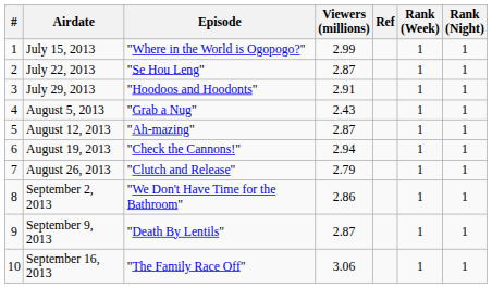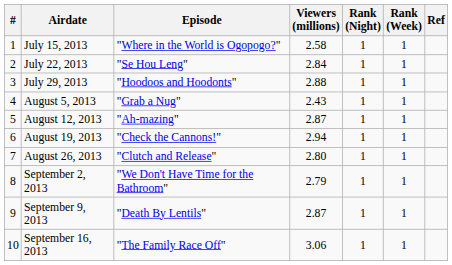 <table class="wikitable" style="text-align:center;">
 <tr>
 <th>#</th>
 <th>Airdate</th>
 <th>Episode</th>
 <th>Viewers<br>(millions)</th>
+<th>Rank<br>(Night)</th>
+<th>Rank<br>(Week)</th>
 <th>Ref</th>
-<th>Rank<br>(Week)</th>
-<th>Rank<br>(Night)</th>
 </tr>
 <tr>
 <td>1</td>
 <td style="text-align:left;">July 15, 2013</td>
 <td style="text-align:left;">"<a href='#'>Where in the World is Ogopogo?</a>"</td>
-<td>2.99</td>
-<td></td>
+<td>2.58</td>
 <td>1</td>
 <td>1</td>
+<td></td>
 </tr>
 <tr>
 <td>2</td>
 <td style="text-align:left;">July 22, 2013</td>
 <td style="text-align:left;">"<a href='#'>Se Hou Leng</a>"</td>
-<td>2.87</td>
-<td></td>
+<td>2.84</td>
 <td>1</td>
 <td>1</td>
+<td></td>
 </tr>
 <tr>
 <td>3</td>
 <td style="text-align:left;">July 29, 2013</td>
 <td style="text-align:left;">"<a href='#'>Hoodoos and Hoodonts</a>"</td>
-<td>2.91</td>
-<td></td>
+<td>2.88</td>
 <td>1</td>
 <td>1</td>
+<td></td>
 </tr>
 <tr>
 <td>4</td>
 <td style="text-align:left;">August 5, 2013</td>
 <td style="text-align:left;">"<a href='#'>Grab a Nug</a>"</td>
 <td>2.43</td>
-<td></td>
 <td>1</td>
 <td>1</td>
+<td></td>
 </tr>
 <tr>
 <td>5</td>
 <td style="text-align:left;">August 12, 2013</td>
 <td style="text-align:left;">"<a href='#'>Ah-mazing</a>"</td>
 <td>2.87</td>
-<td></td>
 <td>1</td>
 <td>1</td>
+<td></td>
 </tr>
 <tr>
 <td>6</td>
 <td style="text-align:left;">August 19, 2013</td>
 <td style="text-align:left;">"<a href='#'>Check the Cannons!</a>"</td>
 <td>2.94</td>
-<td></td>
 <td>1</td>
 <td>1</td>
+<td></td>
 </tr>
 <tr>
 <td>7</td>
 <td style="text-align:left;">August 26, 2013</td>
 <td style="text-align:left;">"<a href='#'>Clutch and Release</a>"</td>
-<td>2.79</td>
-<td></td>
+<td>2.80</td>
 <td>1</td>
 <td>1</td>
+<td></td>
 </tr>
 <tr>
 <td>8</td>
 <td style="text-align:left;">September 2, 2013</td>
 <td style="text-align:left;">"<a href='#'>We Don't Have Time for the Bathroom</a>"</td>
-<td>2.86</td>
-<td></td>
+<td>2.79</td>
 <td>1</td>
 <td>1</td>
+<td></td>
 </tr>
 <tr>
 <td>9</td>
 <td style="text-align:left;">September 9, 2013</td>
 <td style="text-align:left;">"<a href='#'>Death By Lentils</a>"</td>
 <td>2.87</td>
-<td></td>
 <td>1</td>
 <td>1</td>
+<td></td>
 </tr>
 <tr>
 <td>10</td>
 <td style="text-align:left;">September 16, 2013</td>
 <td style="text-align:left;">"<a href='#'>The Family Race Off</a>"</td>
 <td>3.06</td>
-<td></td>
 <td>1</td>
 <td>1</td>
+<td></td>
 </tr>
 </table>
